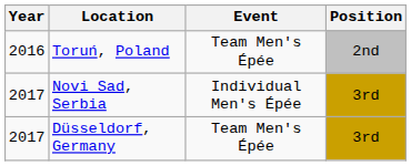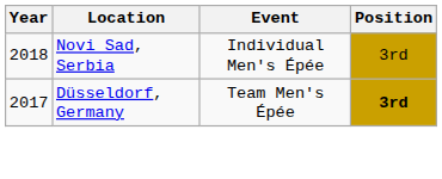 <table class="wikitable" width="50%" style="font-size:90%; text-align:center;">
 <tr>
 <th>Year</th>
 <th>Location</th>
 <th>Event</th>
 <th>Position</th>
 </tr>
 <tr>
-<td>2016</td>
-<td rowspan="1" align="left"> <a href='#'>Toruń</a>, <a href='#'>Poland</a></td>
-<td>Team Men's Épée</td>
-<td bgcolor="silver">2nd</td>
-</tr>
-<tr>
-<td>2017</td>
+<td>2018</td>
 <td rowspan="1" align="left"> <a href='#'>Novi Sad</a>, <a href='#'>Serbia</a></td>
 <td>Individual Men's Épée</td>
 <td bgcolor="caramel">3rd</td>
 </tr>
 <tr>
 <td>2017</td>
 <td rowspan="1" align="left"> <a href='#'>Düsseldorf</a>, <a href='#'>Germany</a></td>
 <td>Team Men's Épée</td>
-<td bgcolor="caramel">3rd</td>
+<td bgcolor="caramel"><strong>3rd</strong></td>
 </tr>
 </table>
